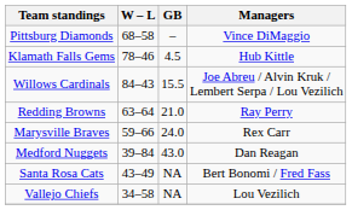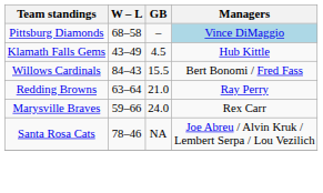 <table class="wikitable">
 <tr>
 <th>Team standings</th>
 <th>W – L</th>
 <th>GB</th>
 <th>Managers</th>
 </tr>
 <tr align=center>
 <td><a href='#'>Pittsburg Diamonds</a></td>
 <td>68–58</td>
 <td>–</td>
-<td><a href='#'>Vince DiMaggio</a></td>
+<td style="background: lightblue;"><a href='#'>Vince DiMaggio</a></td>
 </tr>
 <tr align=center>
 <td><a href='#'>Klamath Falls Gems</a></td>
-<td>78–46</td>
+<td>43–49</td>
 <td>4.5</td>
 <td><a href='#'>Hub Kittle</a></td>
 </tr>
 <tr align=center>
 <td><a href='#'>Willows Cardinals</a></td>
 <td>84–43</td>
 <td>15.5</td>
-<td><a href='#'>Joe Abreu</a> / Alvin Kruk /<br> Lembert Serpa / Lou Vezilich</td>
+<td>Bert Bonomi / <a href='#'>Fred Fass</a></td>
 </tr>
 <tr align=center>
 <td><a href='#'>Redding Browns</a></td>
 <td>63–64</td>
 <td>21.0</td>
 <td><a href='#'>Ray Perry</a></td>
 </tr>
 <tr align=center>
 <td><a href='#'>Marysville Braves</a></td>
 <td>59–66</td>
 <td>24.0</td>
 <td>Rex Carr</td>
 </tr>
 <tr align=center>
-<td><a href='#'>Medford Nuggets</a></td>
-<td>39–84</td>
-<td>43.0</td>
-<td>Dan Reagan</td>
-</tr>
-<tr align=center>
 <td><a href='#'>Santa Rosa Cats</a></td>
-<td>43–49</td>
+<td>78–46</td>
 <td>NA</td>
-<td>Bert Bonomi / <a href='#'>Fred Fass</a></td>
-</tr>
-<tr align=center>
-<td><a href='#'>Vallejo Chiefs</a></td>
-<td>34–58</td>
-<td>NA</td>
-<td>Lou Vezilich</td>
+<td><a href='#'>Joe Abreu</a> / Alvin Kruk /<br> Lembert Serpa / Lou Vezilich</td>
 </tr>
 <tr align=center>
 </tr>
 </table>
